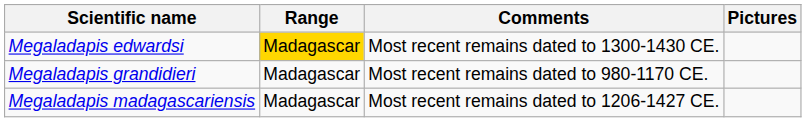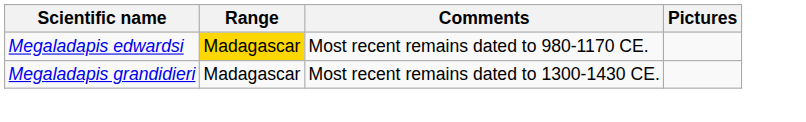 <table class="wikitable sortable">
 <tr>
 <th>Scientific name</th>
 <th>Range</th>
 <th class="unsortable">Comments</th>
 <th class="unsortable">Pictures</th>
 </tr>
 <tr>
 <td><em><a href='#'>Megaladapis edwardsi</a></em></td>
 <td style="background: gold;">Madagascar</td>
-<td>Most recent remains dated to 1300-1430 CE.</td>
+<td>Most recent remains dated to 980-1170 CE.</td>
 <td></td>
 </tr>
 <tr>
 <td><em><a href='#'>Megaladapis grandidieri</a></em></td>
 <td>Madagascar</td>
-<td>Most recent remains dated to 980-1170 CE.</td>
-<td></td>
-</tr>
-<tr>
-<td><em><a href='#'>Megaladapis madagascariensis</a></em></td>
-<td>Madagascar</td>
-<td>Most recent remains dated to 1206-1427 CE.</td>
+<td>Most recent remains dated to 1300-1430 CE.</td>
 <td></td>
 </tr>
 </table>
